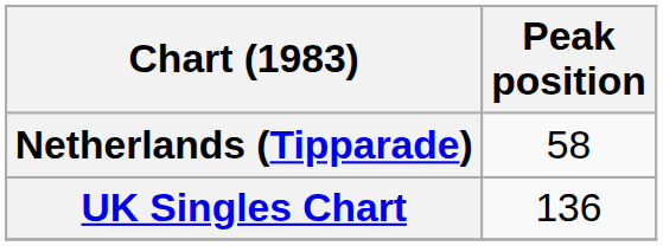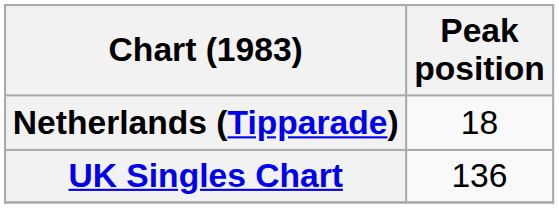 <table class="wikitable plainrowheaders" style="text-align:center">
 <tr>
 <th scope="col">Chart (1983)</th>
 <th scope="col">Peak<br>position</th>
 </tr>
 <tr>
 <th scope="row">Netherlands (<a href='#'>Tipparade</a>)</th>
-<td>58</td>
+<td>18</td>
 </tr>
 <tr>
 <th scope="row"><a href='#'>UK Singles Chart</a></th>
 <td>136</td>
 </tr>
 <tr>
 </tr>
 </table>
